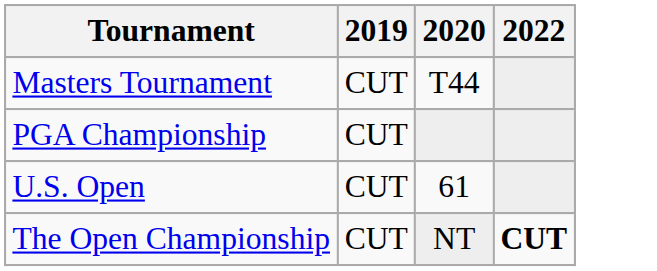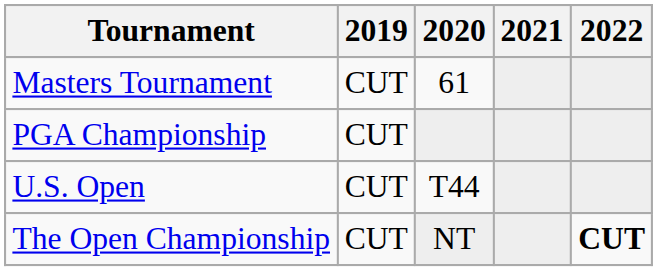 <table class="wikitable" style="font-size:95%;text-align:center;">
 <tr>
 <th>Tournament</th>
 <th>2019</th>
 <th>2020</th>
+<th>2021</th>
 <th>2022</th>
 </tr>
 <tr>
 <td align=left><a href='#'>Masters Tournament</a></td>
 <td>CUT</td>
-<td>T44</td>
+<td>61</td>
+<td style="background:#eeeeee;"></td>
 <td style="background:#eeeeee;"></td>
 </tr>
 <tr>
 <td align=left><a href='#'>PGA Championship</a></td>
 <td>CUT</td>
 <td style="background:#eeeeee;"></td>
 <td style="background:#eeeeee;"></td>
+<td style="background:#eeeeee;"></td>
 </tr>
 <tr>
 <td align=left><a href='#'>U.S. Open</a></td>
 <td>CUT</td>
-<td>61</td>
+<td>T44</td>
+<td style="background:#eeeeee;"></td>
 <td style="background:#eeeeee;"></td>
 </tr>
 <tr>
 <td align=left><a href='#'>The Open Championship</a></td>
 <td>CUT</td>
 <td style="background:#eeeeee;">NT</td>
+<td style="background:#eeeeee;"></td>
 <td><strong>CUT</strong></td>
 </tr>
 </table>
